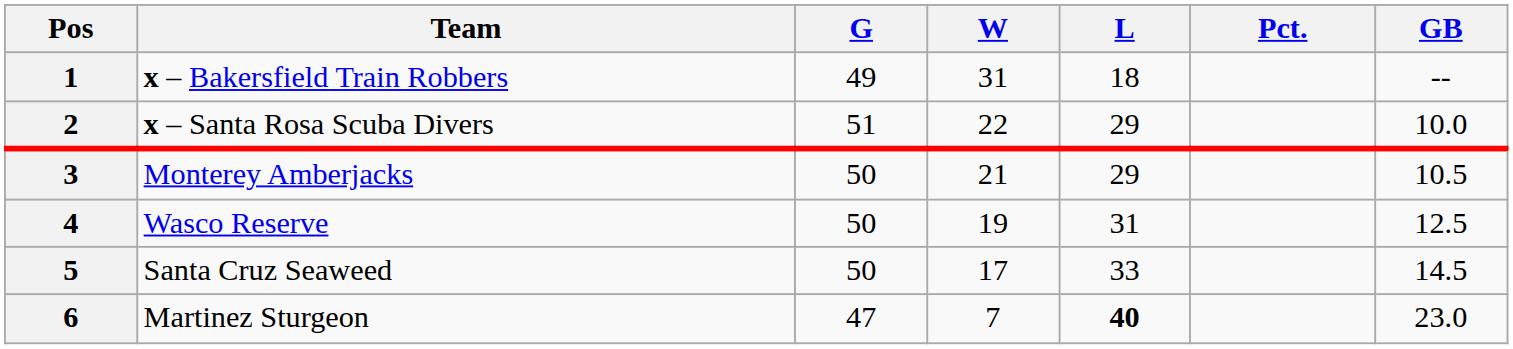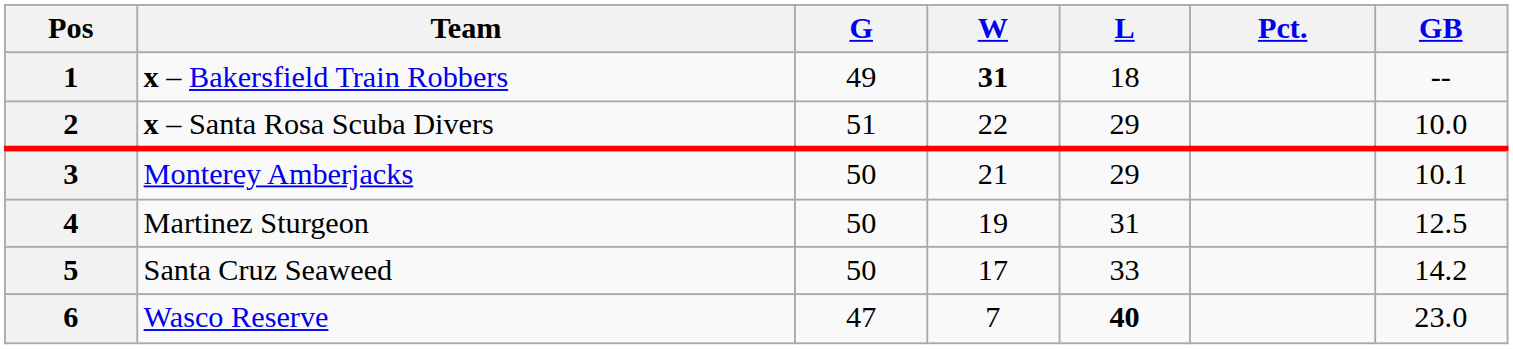 <table class="wikitable plainrowheaders" width="90%" style="text-align:center;">
 <tr>
 <th scope="col" width="5%">Pos</th>
 <th scope="col" width="25%">Team</th>
 <th scope="col" width="5%"><a href='#'>G</a></th>
 <th scope="col" width="5%"><a href='#'>W</a></th>
 <th scope="col" width="5%"><a href='#'>L</a></th>
 <th scope="col" width="7%"><a href='#'>Pct.</a></th>
 <th scope="col" width="5%"><a href='#'>GB</a></th>
 </tr>
 <tr>
 <th>1</th>
 <td style="text-align:left;"><strong>x</strong> – <a href='#'>Bakersfield Train Robbers</a></td>
 <td>49</td>
-<td>31</td>
+<td><strong>31</strong></td>
 <td>18</td>
 <td></td>
 <td>--</td>
 </tr>
 <tr>
 <th>2</th>
 <td style="text-align:left;"><strong>x</strong> – Santa Rosa Scuba Divers</td>
 <td>51</td>
 <td>22</td>
 <td>29</td>
 <td></td>
 <td>10.0</td>
 </tr>
 <tr>
 </tr>
 <tr |- style="border-top:3px solid red;">
 <th>3</th>
 <td style="text-align:left;"><a href='#'>Monterey Amberjacks</a></td>
 <td>50</td>
 <td>21</td>
 <td>29</td>
 <td></td>
-<td>10.5</td>
+<td>10.1</td>
 </tr>
 <tr>
 <th>4</th>
-<td style="text-align:left;"><a href='#'>Wasco Reserve</a></td>
+<td style="text-align:left;">Martinez Sturgeon</td>
 <td>50</td>
 <td>19</td>
 <td>31</td>
 <td></td>
 <td>12.5</td>
 </tr>
 <tr>
 <th>5</th>
 <td style="text-align:left;">Santa Cruz Seaweed</td>
 <td>50</td>
 <td>17</td>
 <td>33</td>
 <td></td>
-<td>14.5</td>
+<td>14.2</td>
 </tr>
 <tr>
 <th>6</th>
-<td style="text-align:left;">Martinez Sturgeon</td>
+<td style="text-align:left;"><a href='#'>Wasco Reserve</a></td>
 <td>47</td>
 <td>7</td>
 <td><strong>40</strong></td>
 <td></td>
 <td>23.0</td>
 </tr>
 </table>
